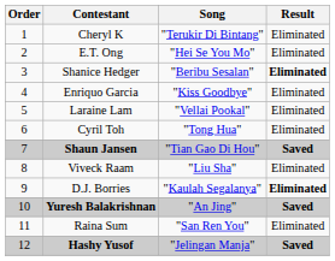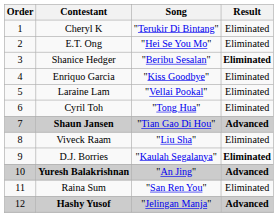 <table class="wikitable plainrowheaders" style="text-align:center;">
 <tr>
 <th scope="col">Order</th>
 <th scope="col">Contestant</th>
 <th scope="col">Song</th>
 <th scope="col">Result</th>
 </tr>
 <tr>
 <td scope="row">1</td>
 <td>Cheryl K</td>
 <td>"<a href='#'>Terukir Di Bintang</a>"</td>
 <td>Eliminated</td>
 </tr>
 <tr>
 <td>2</td>
 <td>E.T. Ong</td>
 <td>"<a href='#'>Hei Se You Mo</a>"</td>
 <td>Eliminated</td>
 </tr>
 <tr>
 <td>3</td>
 <td>Shanice Hedger</td>
 <td>"<a href='#'>Beribu Sesalan</a>"</td>
 <td><strong>Eliminated</strong></td>
 </tr>
 <tr>
 <td>4</td>
 <td>Enriquo Garcia</td>
 <td>"<a href='#'>Kiss Goodbye</a>"</td>
 <td>Eliminated</td>
 </tr>
 <tr>
 <td>5</td>
 <td>Laraine Lam</td>
 <td>"<a href='#'>Vellai Pookal</a>"</td>
 <td>Eliminated</td>
 </tr>
 <tr>
 <td>6</td>
 <td>Cyril Toh</td>
 <td>"<a href='#'>Tong Hua</a>"</td>
 <td>Eliminated</td>
 </tr>
 <tr style="background:#ccc;">
 <td>7</td>
 <td><strong>Shaun Jansen</strong></td>
 <td>"<a href='#'>Tian Gao Di Hou</a>"</td>
-<td><strong>Saved</strong></td>
+<td><strong>Advanced</strong></td>
 </tr>
 <tr>
 <td>8</td>
 <td>Viveck Raam</td>
 <td>"<a href='#'>Liu Sha</a>"</td>
 <td>Eliminated</td>
 </tr>
 <tr>
 <td>9</td>
 <td>D.J. Borries</td>
 <td>"<a href='#'>Kaulah Segalanya</a>"</td>
 <td><strong>Eliminated</strong></td>
 </tr>
 <tr style="background:#ccc;">
 <td>10</td>
 <td><strong>Yuresh Balakrishnan</strong></td>
 <td>"<a href='#'>An Jing</a>"</td>
-<td><strong>Saved</strong></td>
+<td><strong>Advanced</strong></td>
 </tr>
 <tr>
 <td>11</td>
 <td>Raina Sum</td>
 <td>"<a href='#'>San Ren You</a>"</td>
 <td>Eliminated</td>
 </tr>
 <tr style="background:#ccc;">
 <td>12</td>
 <td><strong>Hashy Yusof</strong></td>
 <td>"<a href='#'>Jelingan Manja</a>"</td>
-<td><strong>Saved</strong></td>
+<td><strong>Advanced</strong></td>
 </tr>
 <tr>
 </tr>
 </table>
